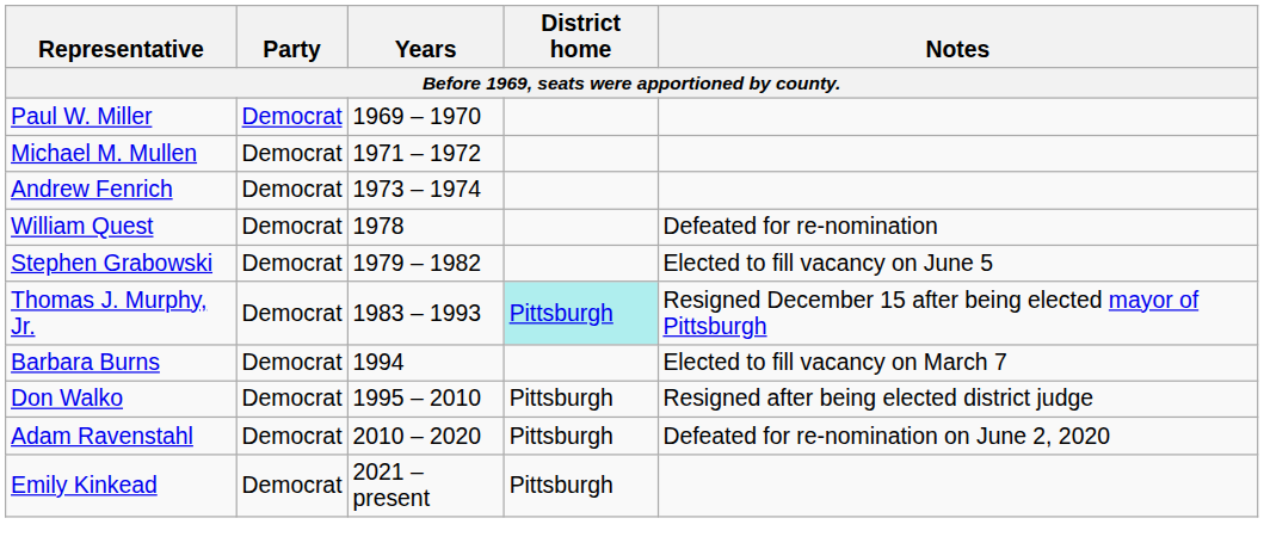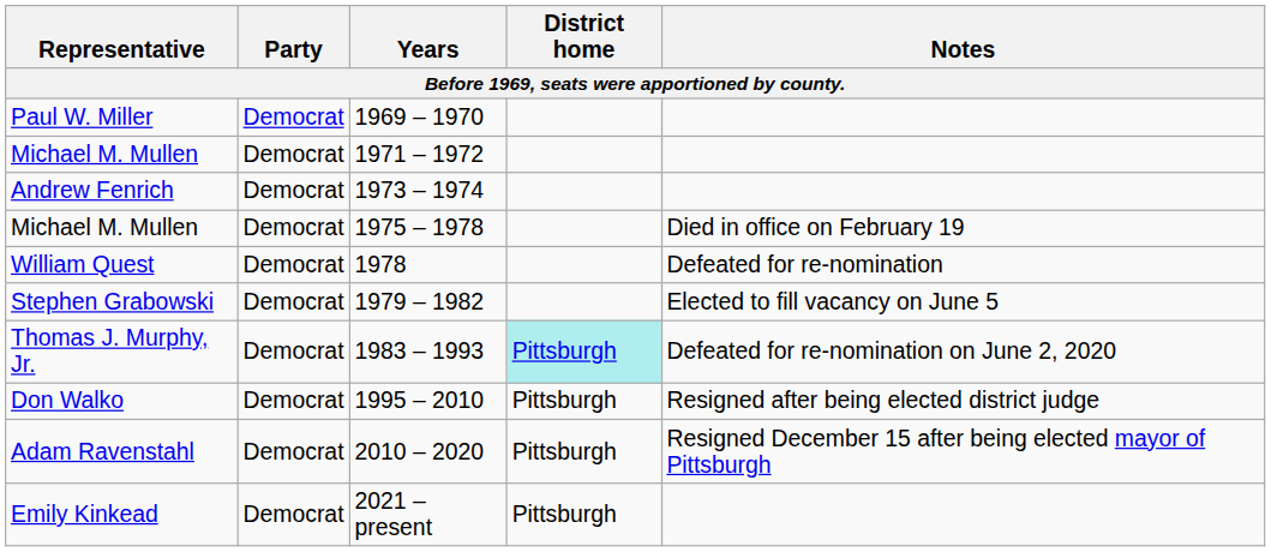 <table class=wikitable>
 <tr valign=bottom>
 <th>Representative</th>
 <th>Party</th>
 <th>Years</th>
 <th>District home</th>
 <th>Notes</th>
 </tr>
 <tr>
 <th colspan=5 style="font-size: 80%;"><em>Before 1969, seats were apportioned by county.</em></th>
 </tr>
 <tr>
 <td><a href='#'>Paul W. Miller</a></td>
 <td><a href='#'>Democrat</a></td>
 <td>1969 – 1970</td>
 <td></td>
 <td></td>
 </tr>
 <tr>
 <td><a href='#'>Michael M. Mullen</a></td>
 <td>Democrat</td>
 <td>1971 – 1972</td>
 <td></td>
 <td></td>
 </tr>
 <tr>
 <td><a href='#'>Andrew Fenrich</a></td>
 <td>Democrat</td>
 <td>1973 – 1974</td>
 <td></td>
 <td></td>
 </tr>
 <tr>
+<td>Michael M. Mullen</td>
+<td>Democrat</td>
+<td>1975 – 1978</td>
+<td></td>
+<td>Died in office on February 19</td>
+</tr>
+<tr>
 <td><a href='#'>William Quest</a></td>
 <td>Democrat</td>
 <td>1978</td>
 <td></td>
 <td>Defeated for re-nomination</td>
 </tr>
 <tr>
 <td><a href='#'>Stephen Grabowski</a></td>
 <td>Democrat</td>
 <td>1979 – 1982</td>
 <td></td>
 <td>Elected to fill vacancy on June 5</td>
 </tr>
 <tr>
 <td><a href='#'>Thomas J. Murphy, Jr.</a></td>
 <td>Democrat</td>
 <td>1983 – 1993</td>
 <td style="background: paleturquoise;"><a href='#'>Pittsburgh</a></td>
-<td>Resigned December 15 after being elected <a href='#'>mayor of Pittsburgh</a></td>
-</tr>
-<tr>
-<td><a href='#'>Barbara Burns</a></td>
-<td>Democrat</td>
-<td>1994</td>
-<td></td>
-<td>Elected to fill vacancy on March 7</td>
+<td>Defeated for re-nomination on June 2, 2020</td>
 </tr>
 <tr>
 <td><a href='#'>Don Walko</a></td>
 <td>Democrat</td>
 <td>1995 – 2010</td>
 <td>Pittsburgh</td>
 <td>Resigned after being elected district judge</td>
 </tr>
 <tr>
 <td><a href='#'>Adam Ravenstahl</a></td>
 <td>Democrat</td>
 <td>2010 – 2020</td>
 <td>Pittsburgh</td>
-<td>Defeated for re-nomination on June 2, 2020</td>
+<td>Resigned December 15 after being elected <a href='#'>mayor of Pittsburgh</a></td>
 </tr>
 <tr>
 <td><a href='#'>Emily Kinkead</a></td>
 <td>Democrat</td>
 <td>2021 – present</td>
 <td>Pittsburgh</td>
 <td></td>
 </tr>
 </table>
